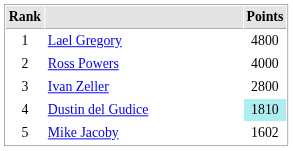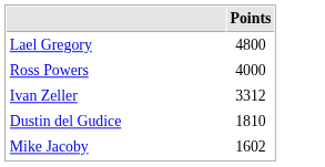 <table cellspacing="1" cellpadding="3" style="border:1px solid #AAAAAA;font-size:90%">
 <tr bgcolor="#E4E4E4">
-<th style="border-bottom:1px solid #AAAAAA" width=10>Rank</th>
 <th style="border-bottom:1px solid #AAAAAA" width=200></th>
 <th style="border-bottom:1px solid #AAAAAA" width=20>Points</th>
 </tr>
 <tr>
-<td align="center">1</td>
 <td> <a href='#'>Lael Gregory</a></td>
 <td align=center>4800</td>
 </tr>
 <tr>
-<td align="center">2</td>
 <td> <a href='#'>Ross Powers</a></td>
 <td align=center>4000</td>
 </tr>
 <tr>
-<td align="center">3</td>
 <td> <a href='#'>Ivan Zeller</a></td>
-<td align=center>2800</td>
+<td align=center>3312</td>
 </tr>
 <tr>
-<td align="center">4</td>
 <td> <a href='#'>Dustin del Gudice</a></td>
-<td align=center style="background: paleturquoise;">1810</td>
+<td align=center>1810</td>
 </tr>
 <tr>
-<td align="center">5</td>
 <td> <a href='#'>Mike Jacoby</a></td>
 <td align=center>1602</td>
 </tr>
 </table>
